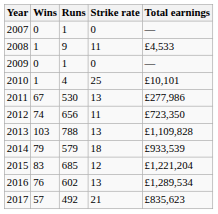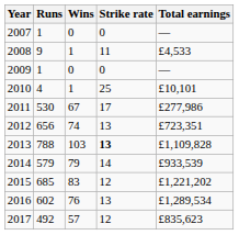 <table class="wikitable">
 <tr>
 <th>Year</th>
+<th>Runs</th>
 <th>Wins</th>
-<th>Runs</th>
 <th>Strike rate</th>
 <th>Total earnings</th>
 </tr>
 <tr>
 <td>2007</td>
+<td>1</td>
 <td>0</td>
-<td>1</td>
 <td>0</td>
 <td>—</td>
 </tr>
 <tr>
 <td>2008</td>
+<td>9</td>
 <td>1</td>
-<td>9</td>
 <td>11</td>
 <td>£4,533</td>
 </tr>
 <tr>
 <td>2009</td>
+<td>1</td>
 <td>0</td>
-<td>1</td>
 <td>0</td>
 <td>—</td>
 </tr>
 <tr>
 <td>2010</td>
+<td>4</td>
 <td>1</td>
-<td>4</td>
 <td>25</td>
 <td>£10,101</td>
 </tr>
 <tr>
 <td>2011</td>
+<td>530</td>
 <td>67</td>
-<td>530</td>
-<td>13</td>
+<td>17</td>
 <td>£277,986</td>
 </tr>
 <tr>
 <td>2012</td>
+<td>656</td>
 <td>74</td>
-<td>656</td>
-<td>11</td>
-<td>£723,350</td>
+<td>13</td>
+<td>£723,351</td>
 </tr>
 <tr>
 <td>2013</td>
+<td>788</td>
 <td>103</td>
-<td>788</td>
-<td>13</td>
+<td><strong>13</strong></td>
 <td>£1,109,828</td>
 </tr>
 <tr>
 <td>2014</td>
+<td>579</td>
 <td>79</td>
-<td>579</td>
-<td>18</td>
+<td>14</td>
 <td>£933,539</td>
 </tr>
 <tr>
 <td>2015</td>
+<td>685</td>
 <td>83</td>
-<td>685</td>
 <td>12</td>
-<td>£1,221,204</td>
+<td>£1,221,202</td>
 </tr>
 <tr>
 <td>2016</td>
+<td>602</td>
 <td>76</td>
-<td>602</td>
 <td>13</td>
 <td>£1,289,534</td>
 </tr>
 <tr>
 <td>2017</td>
+<td>492</td>
 <td>57</td>
-<td>492</td>
-<td>21</td>
+<td>12</td>
 <td>£835,623</td>
 </tr>
 </table>
